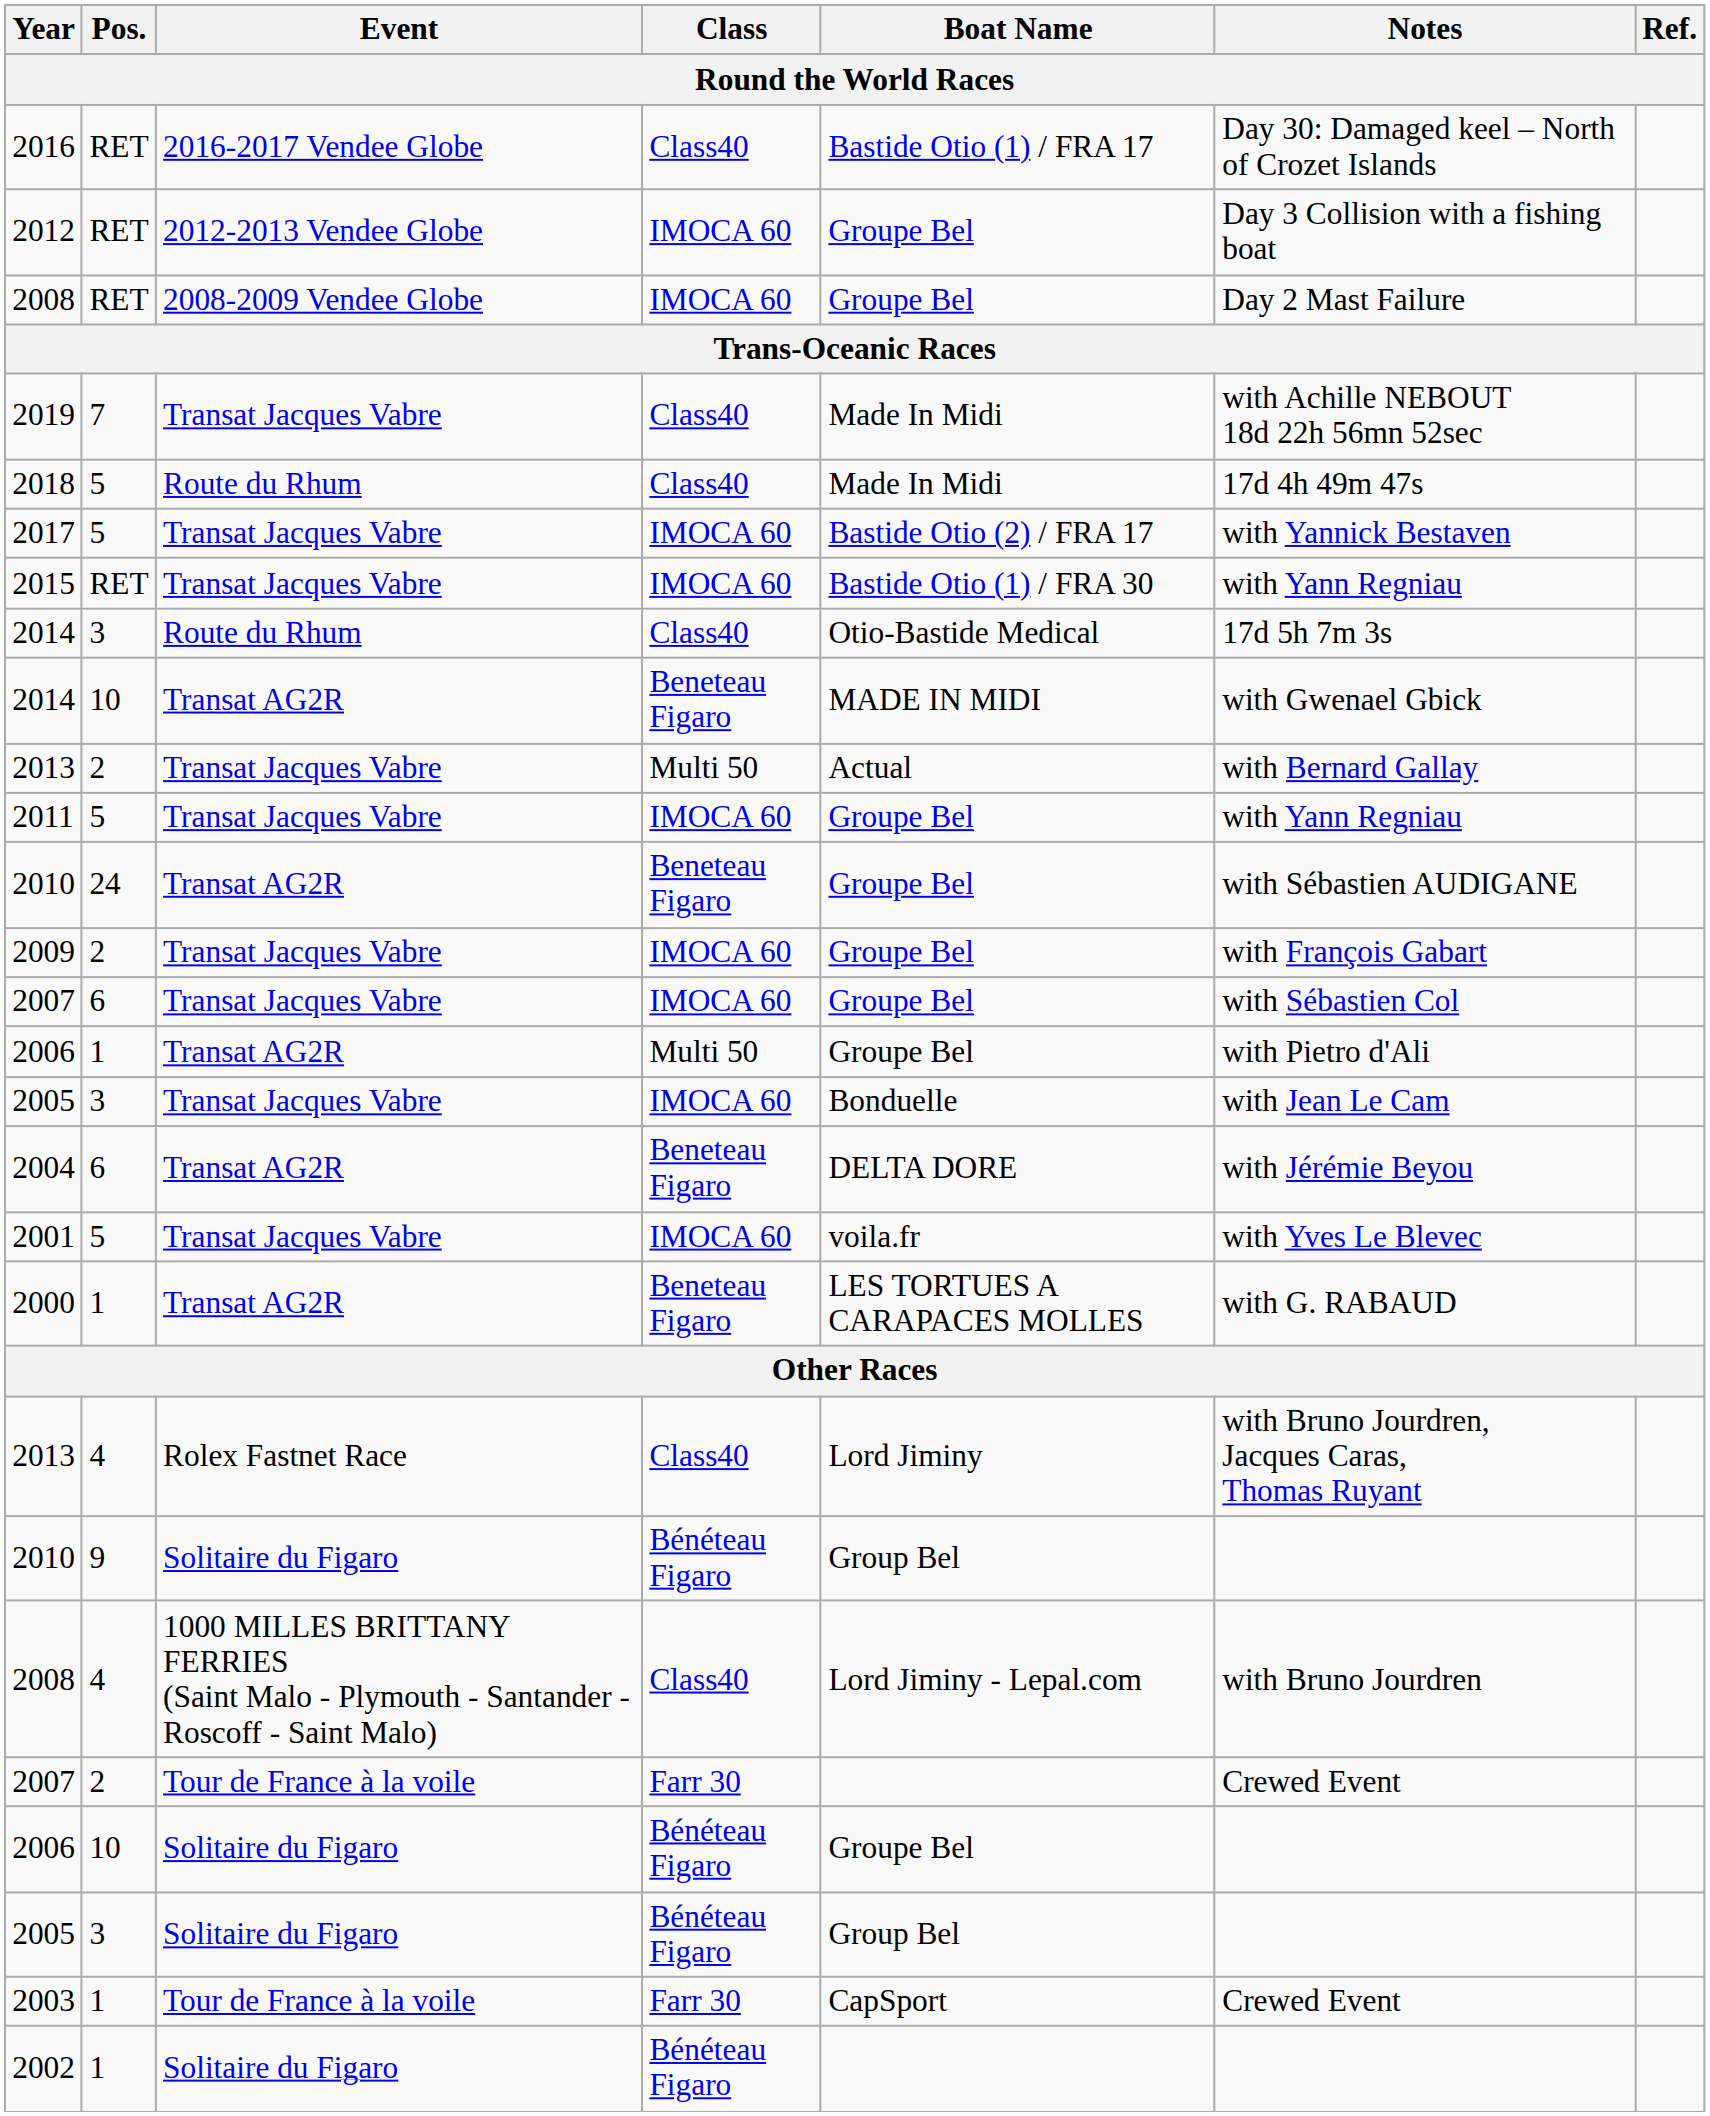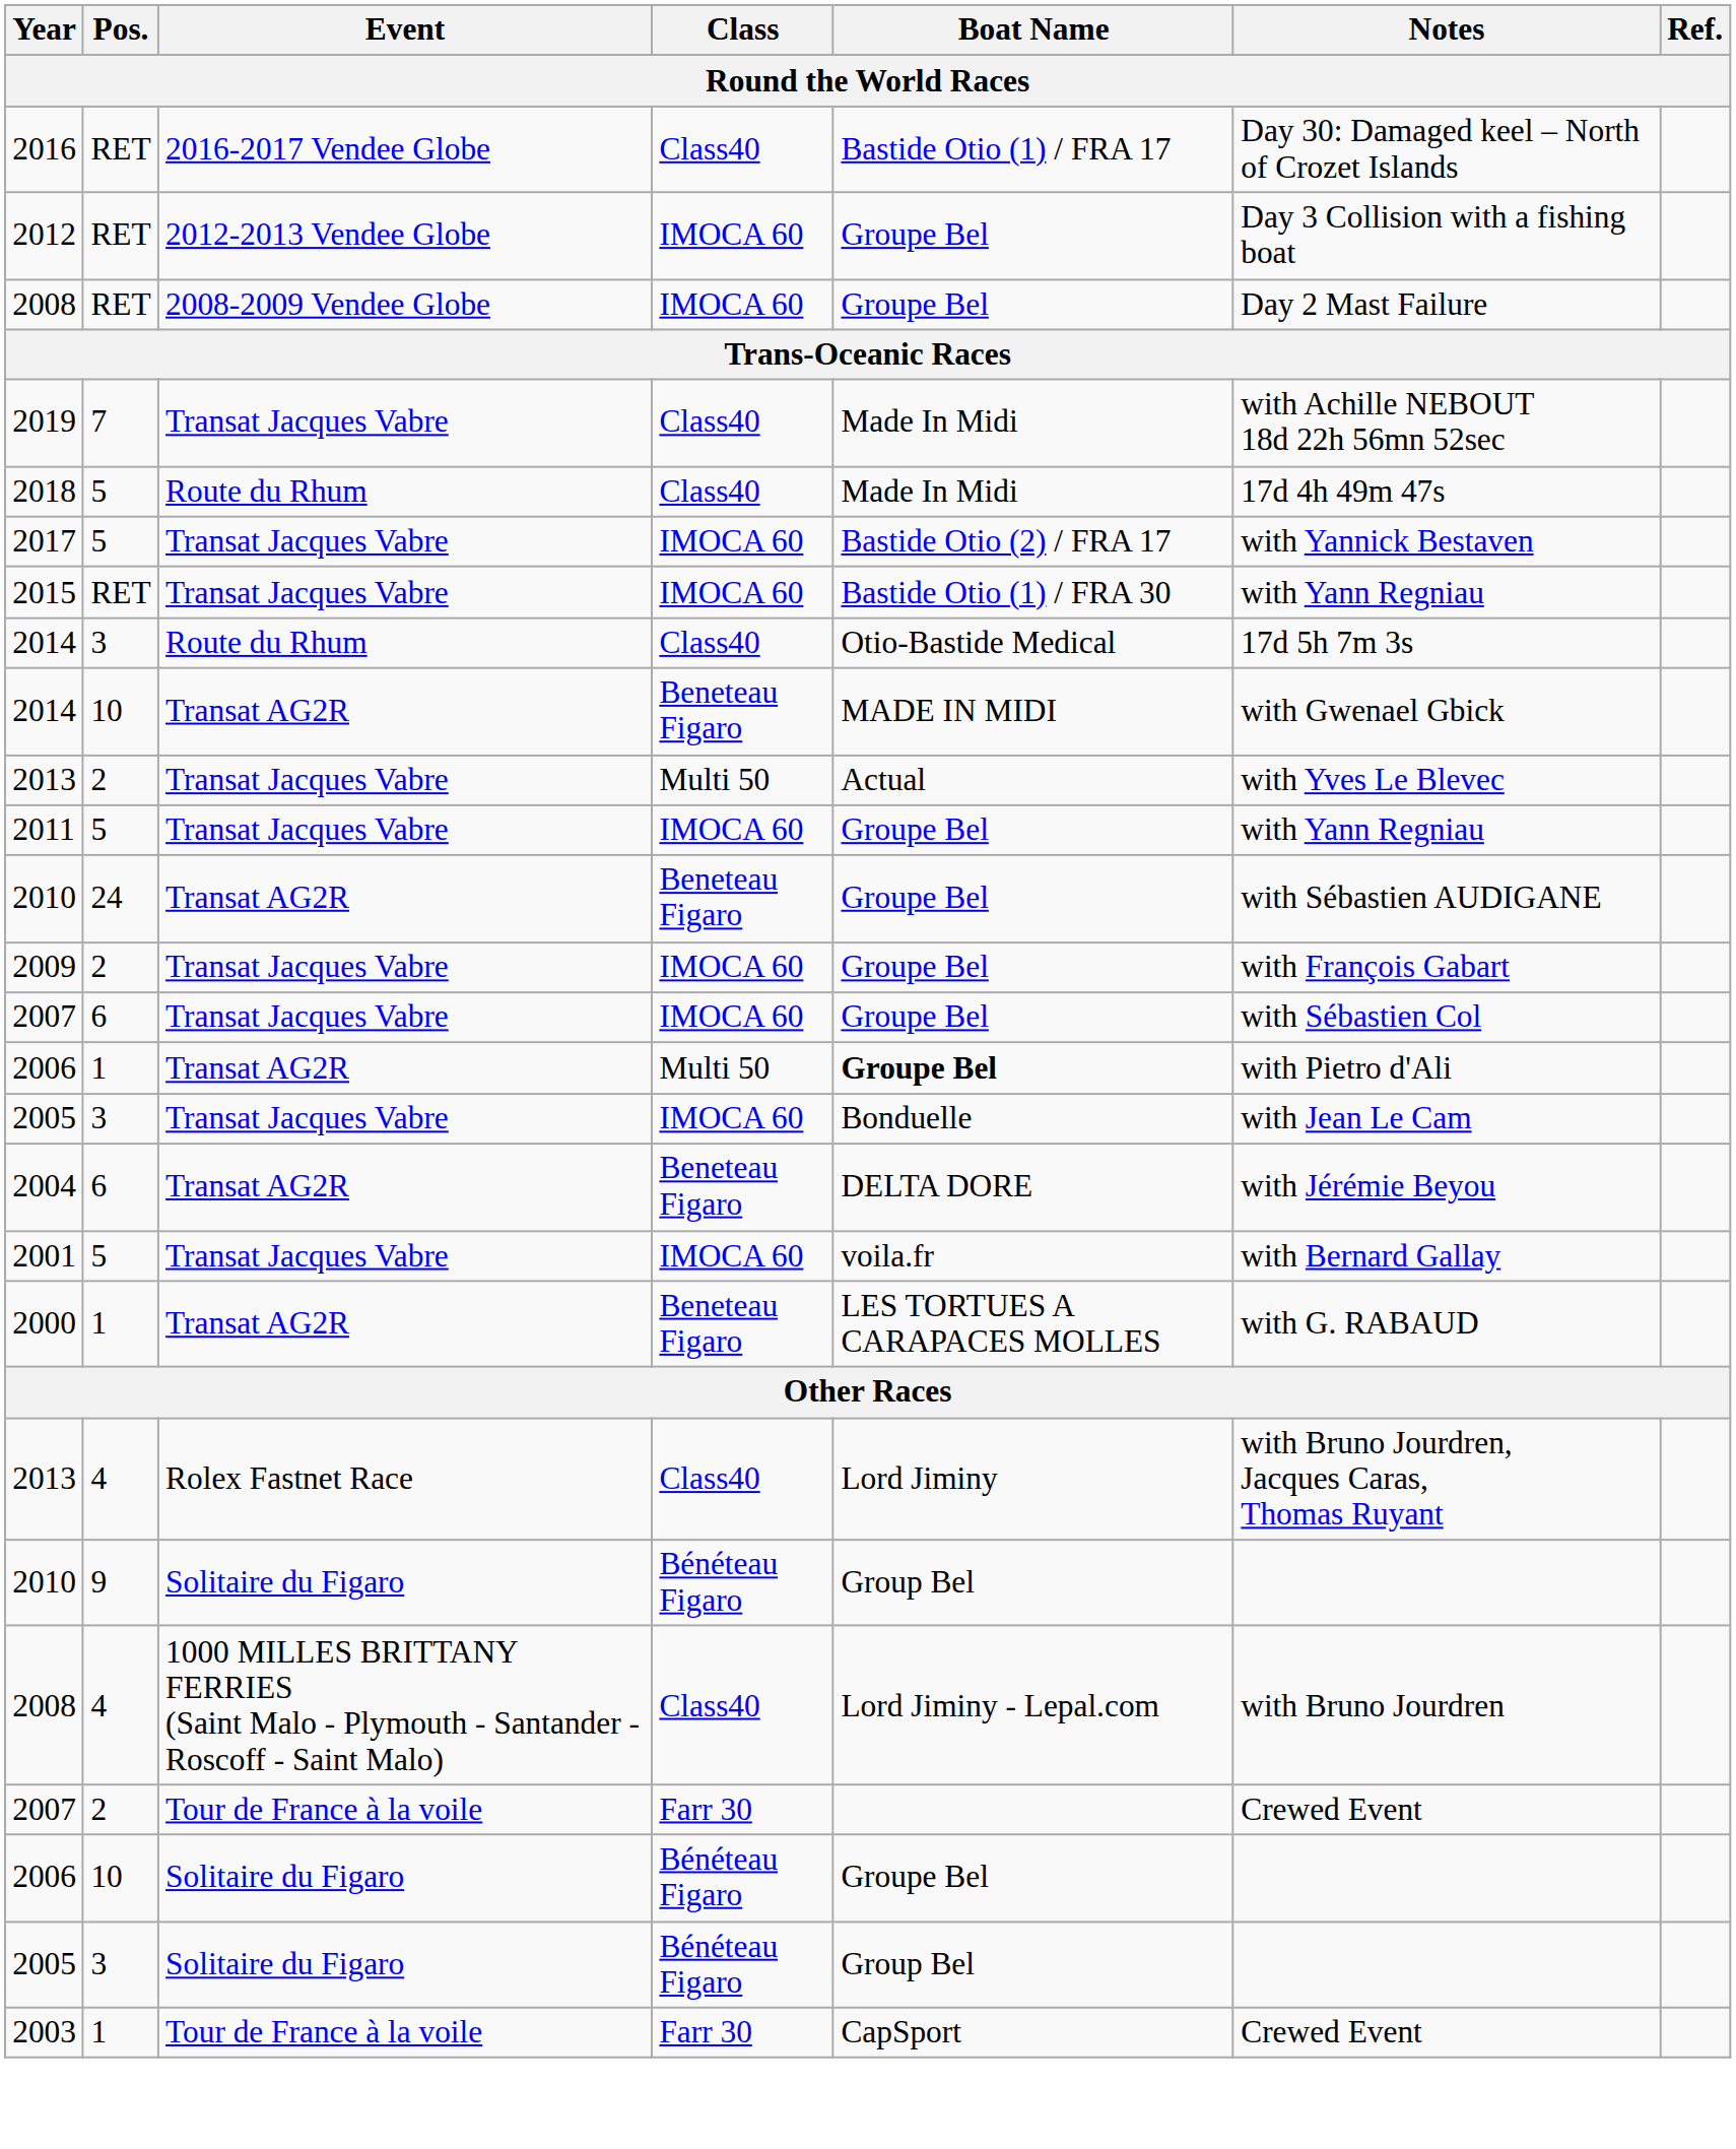 <table class="wikitable sortable">
 <tr>
 <th>Year</th>
 <th>Pos.</th>
 <th>Event</th>
 <th>Class</th>
 <th>Boat Name</th>
 <th>Notes</th>
 <th>Ref.</th>
 </tr>
 <tr>
 <th colspan=7><strong>Round the World Races</strong></th>
 </tr>
 <tr>
 <td>2016</td>
 <td>RET</td>
 <td><a href='#'>2016-2017 Vendee Globe</a></td>
 <td><a href='#'>Class40</a></td>
 <td><a href='#'>Bastide Otio (1)</a> / FRA 17</td>
 <td>Day 30: Damaged keel – North of Crozet Islands</td>
 <td></td>
 </tr>
 <tr>
 <td>2012</td>
 <td>RET</td>
 <td><a href='#'>2012-2013 Vendee Globe</a></td>
 <td><a href='#'>IMOCA 60</a></td>
 <td><a href='#'>Groupe Bel</a></td>
 <td>Day 3 Collision with a fishing boat</td>
 <td></td>
 </tr>
 <tr>
 <td>2008</td>
 <td>RET</td>
 <td><a href='#'>2008-2009 Vendee Globe</a></td>
 <td><a href='#'>IMOCA 60</a></td>
 <td><a href='#'>Groupe Bel</a></td>
 <td>Day 2 Mast Failure</td>
 <td></td>
 </tr>
 <tr>
 <th colspan=7><strong>Trans-Oceanic Races</strong></th>
 </tr>
 <tr>
 <td>2019</td>
 <td>7</td>
 <td><a href='#'>Transat Jacques Vabre</a></td>
 <td><a href='#'>Class40</a></td>
 <td>Made In Midi</td>
 <td>with Achille NEBOUT<br>18d 22h 56mn 52sec</td>
 <td></td>
 </tr>
 <tr>
 <td>2018</td>
 <td>5</td>
 <td><a href='#'>Route du Rhum</a></td>
 <td><a href='#'>Class40</a></td>
 <td>Made In Midi</td>
 <td>17d 4h 49m 47s</td>
 <td></td>
 </tr>
 <tr>
 <td>2017</td>
 <td>5</td>
 <td><a href='#'>Transat Jacques Vabre</a></td>
 <td><a href='#'>IMOCA 60</a></td>
 <td><a href='#'>Bastide Otio (2)</a> / FRA 17</td>
 <td>with <a href='#'>Yannick Bestaven</a></td>
 <td></td>
 </tr>
 <tr>
 <td>2015</td>
 <td>RET</td>
 <td><a href='#'>Transat Jacques Vabre</a></td>
 <td><a href='#'>IMOCA 60</a></td>
 <td><a href='#'>Bastide Otio (1)</a> / FRA 30</td>
 <td>with <a href='#'>Yann Regniau</a></td>
 <td></td>
 </tr>
 <tr>
 <td>2014</td>
 <td>3</td>
 <td><a href='#'>Route du Rhum</a></td>
 <td><a href='#'>Class40</a></td>
 <td>Otio-Bastide Medical</td>
 <td>17d 5h 7m 3s</td>
 <td></td>
 </tr>
 <tr>
 <td>2014</td>
 <td>10</td>
 <td><a href='#'>Transat AG2R</a></td>
 <td><a href='#'>Beneteau Figaro</a></td>
 <td>MADE IN MIDI</td>
 <td>with Gwenael Gbick</td>
 <td></td>
 </tr>
 <tr>
 <td>2013</td>
 <td>2</td>
 <td><a href='#'>Transat Jacques Vabre</a></td>
 <td>Multi 50</td>
 <td>Actual</td>
-<td>with <a href='#'>Bernard Gallay</a></td>
+<td>with <a href='#'>Yves Le Blevec</a></td>
 <td></td>
 </tr>
 <tr>
 <td>2011</td>
 <td>5</td>
 <td><a href='#'>Transat Jacques Vabre</a></td>
 <td><a href='#'>IMOCA 60</a></td>
 <td><a href='#'>Groupe Bel</a></td>
 <td>with <a href='#'>Yann Regniau</a></td>
 <td></td>
 </tr>
 <tr>
 <td>2010</td>
 <td>24</td>
 <td><a href='#'>Transat AG2R</a></td>
 <td><a href='#'>Beneteau Figaro</a></td>
 <td><a href='#'>Groupe Bel</a></td>
 <td>with Sébastien AUDIGANE</td>
 <td></td>
 </tr>
 <tr>
 <td>2009</td>
 <td>2</td>
 <td><a href='#'>Transat Jacques Vabre</a></td>
 <td><a href='#'>IMOCA 60</a></td>
 <td><a href='#'>Groupe Bel</a></td>
 <td>with <a href='#'>François Gabart</a></td>
 <td></td>
 </tr>
 <tr>
 <td>2007</td>
 <td>6</td>
 <td><a href='#'>Transat Jacques Vabre</a></td>
 <td><a href='#'>IMOCA 60</a></td>
 <td><a href='#'>Groupe Bel</a></td>
 <td>with <a href='#'>Sébastien Col</a></td>
 <td></td>
 </tr>
 <tr>
 <td>2006</td>
 <td>1</td>
 <td><a href='#'>Transat AG2R</a></td>
 <td>Multi 50</td>
-<td>Groupe Bel</td>
+<td><strong>Groupe Bel</strong></td>
 <td>with Pietro d'Ali</td>
 <td></td>
 </tr>
 <tr>
 <td>2005</td>
 <td>3</td>
 <td><a href='#'>Transat Jacques Vabre</a></td>
 <td><a href='#'>IMOCA 60</a></td>
 <td>Bonduelle</td>
 <td>with <a href='#'>Jean Le Cam</a></td>
 <td></td>
 </tr>
 <tr>
 <td>2004</td>
 <td>6</td>
 <td><a href='#'>Transat AG2R</a></td>
 <td><a href='#'>Beneteau Figaro</a></td>
 <td>DELTA DORE</td>
 <td>with <a href='#'>Jérémie Beyou</a></td>
 <td></td>
 </tr>
 <tr>
 <td>2001</td>
 <td>5</td>
 <td><a href='#'>Transat Jacques Vabre</a></td>
 <td><a href='#'>IMOCA 60</a></td>
 <td>voila.fr</td>
-<td>with <a href='#'>Yves Le Blevec</a></td>
+<td>with <a href='#'>Bernard Gallay</a></td>
 <td></td>
 </tr>
 <tr>
 <td>2000</td>
 <td>1</td>
 <td><a href='#'>Transat AG2R</a></td>
 <td><a href='#'>Beneteau Figaro</a></td>
 <td>LES TORTUES A CARAPACES MOLLES</td>
 <td>with G. RABAUD</td>
 <td></td>
 </tr>
 <tr>
 <th colspan=7><strong>Other Races</strong></th>
 </tr>
 <tr>
 <td>2013</td>
 <td>4</td>
 <td>Rolex Fastnet Race</td>
 <td><a href='#'>Class40</a></td>
 <td>Lord Jiminy</td>
 <td>with Bruno Jourdren,<br>Jacques Caras,<br><a href='#'>Thomas Ruyant</a></td>
 <td></td>
 </tr>
 <tr>
 <td>2010</td>
 <td>9</td>
 <td><a href='#'>Solitaire du Figaro</a></td>
 <td><a href='#'>Bénéteau Figaro</a></td>
 <td>Group Bel</td>
 <td></td>
 <td></td>
 </tr>
 <tr>
 <td>2008</td>
 <td>4</td>
 <td>1000 MILLES BRITTANY FERRIES<br>(Saint Malo - Plymouth - Santander - Roscoff - Saint Malo)</td>
 <td><a href='#'>Class40</a></td>
 <td>Lord Jiminy - Lepal.com</td>
 <td>with Bruno Jourdren</td>
 <td></td>
 </tr>
 <tr>
 <td>2007</td>
 <td>2</td>
 <td><a href='#'>Tour de France à la voile</a></td>
 <td><a href='#'>Farr 30</a></td>
 <td></td>
 <td>Crewed Event</td>
 <td></td>
 </tr>
 <tr>
 <td>2006</td>
 <td>10</td>
 <td><a href='#'>Solitaire du Figaro</a></td>
 <td><a href='#'>Bénéteau Figaro</a></td>
 <td>Groupe Bel</td>
 <td></td>
 <td></td>
 </tr>
 <tr>
 <td>2005</td>
 <td>3</td>
 <td><a href='#'>Solitaire du Figaro</a></td>
 <td><a href='#'>Bénéteau Figaro</a></td>
 <td>Group Bel</td>
 <td></td>
 <td></td>
 </tr>
 <tr>
 <td>2003</td>
 <td>1</td>
 <td><a href='#'>Tour de France à la voile</a></td>
 <td><a href='#'>Farr 30</a></td>
 <td>CapSport</td>
 <td>Crewed Event</td>
 <td></td>
 </tr>
-<tr>
-<td>2002</td>
-<td>1</td>
-<td><a href='#'>Solitaire du Figaro</a></td>
-<td><a href='#'>Bénéteau Figaro</a></td>
-<td></td>
-<td></td>
-<td></td>
-</tr>
 </table>
